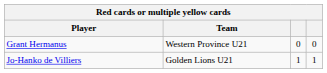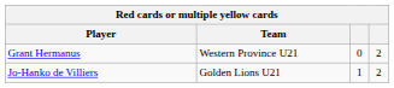 <table class="wikitable collapsible sortable" style="text-align:center; line-height:130%; font-size:90%; width:40%;">
 <tr>
 <th colspan=4>Red cards or multiple yellow cards</th>
 </tr>
 <tr>
 <th style="width:50%;">Player</th>
 <th style="width:40%;">Team</th>
 <th style="width:5%;"></th>
 <th style="width:5%;"><br></th>
 </tr>
 <tr>
 <td style="text-align:left;"><a href='#'>Grant Hermanus</a></td>
 <td style="text-align:left;">Western Province U21</td>
 <td>0</td>
-<td>0</td>
+<td>2</td>
 </tr>
 <tr>
 <td style="text-align:left;"><a href='#'>Jo-Hanko de Villiers</a></td>
 <td style="text-align:left;">Golden Lions U21</td>
 <td>1</td>
-<td>1</td>
+<td>2</td>
 </tr>
 </table>
